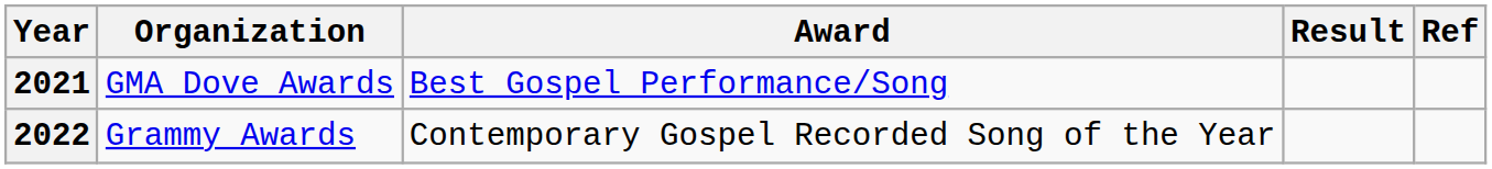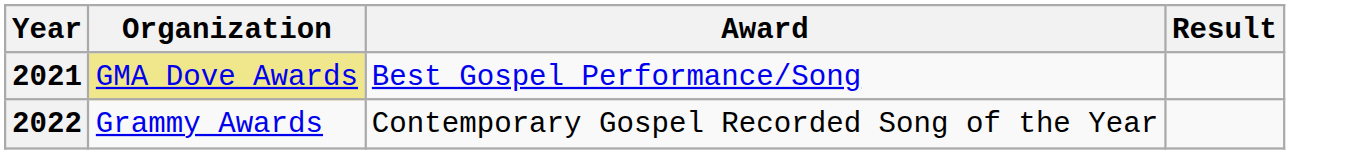 <table class="wikitable plainrowheaders">
 <tr>
 <th>Year</th>
 <th>Organization</th>
 <th>Award</th>
 <th>Result</th>
-<th>Ref</th>
 </tr>
 <tr>
 <th scope="row">2021</th>
-<td><a href='#'>GMA Dove Awards</a></td>
+<td style="background: khaki;"><a href='#'>GMA Dove Awards</a></td>
 <td><a href='#'>Best Gospel Performance/Song</a></td>
-<td></td>
 <td></td>
 </tr>
 <tr>
 <th scope="row">2022</th>
 <td><a href='#'>Grammy Awards</a></td>
 <td>Contemporary Gospel Recorded Song of the Year</td>
 <td></td>
-<td></td>
 </tr>
 </table>
